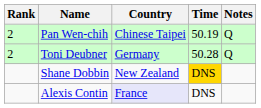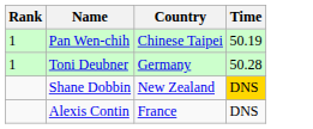 <table class="wikitable" style="font-size:95%" style="text-align:center; width:35em;">
 <tr>
 <th>Rank</th>
 <th>Name</th>
 <th>Country</th>
 <th>Time</th>
-<th>Notes</th>
 </tr>
 <tr bgcolor=ccffcc>
-<td>2</td>
+<td>1</td>
 <td align=left><a href='#'>Pan Wen-chih</a></td>
 <td align="left"> <a href='#'>Chinese Taipei</a></td>
 <td>50.19</td>
-<td>Q</td>
 </tr>
 <tr bgcolor=ccffcc>
-<td>2</td>
+<td>1</td>
 <td align=left><a href='#'>Toni Deubner</a></td>
 <td align="left"> <a href='#'>Germany</a></td>
 <td>50.28</td>
-<td>Q</td>
 </tr>
 <tr>
 <td></td>
 <td align=left><a href='#'>Shane Dobbin</a></td>
 <td align="left"> <a href='#'>New Zealand</a></td>
 <td style="background: gold;">DNS</td>
-<td></td>
 </tr>
 <tr>
 <td></td>
 <td align=left><a href='#'>Alexis Contin</a></td>
-<td align="left" style="background: lavender;"> <a href='#'>France</a></td>
+<td align="left"> <a href='#'>France</a></td>
 <td>DNS</td>
-<td></td>
 </tr>
 </table>
